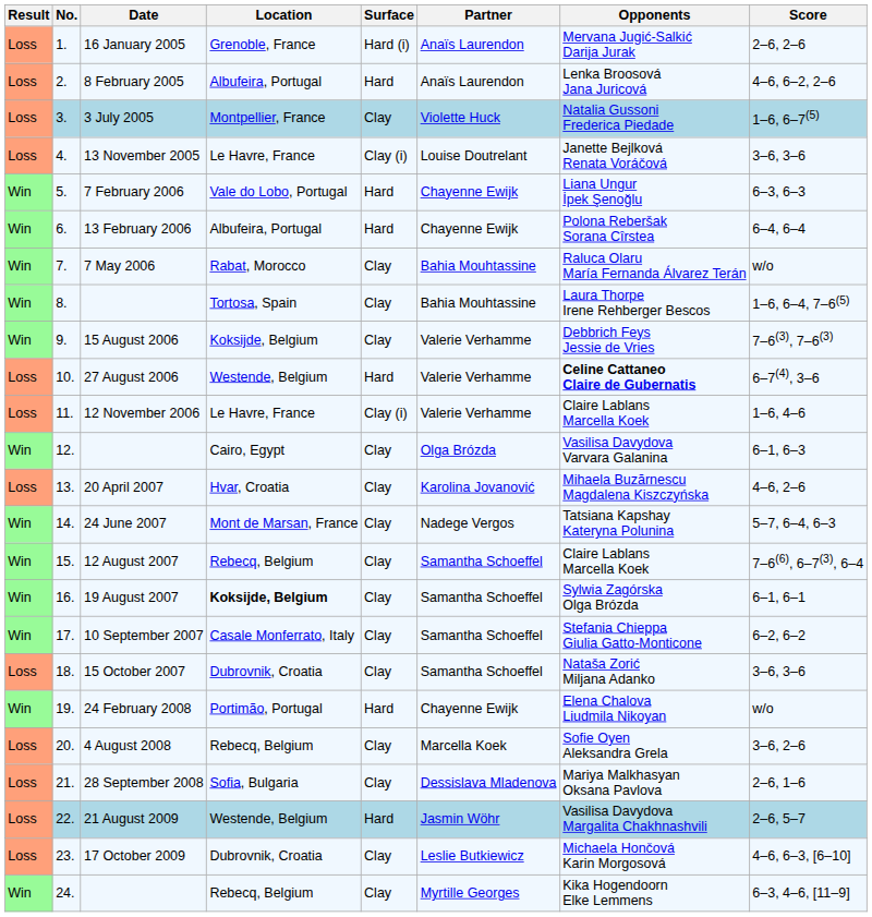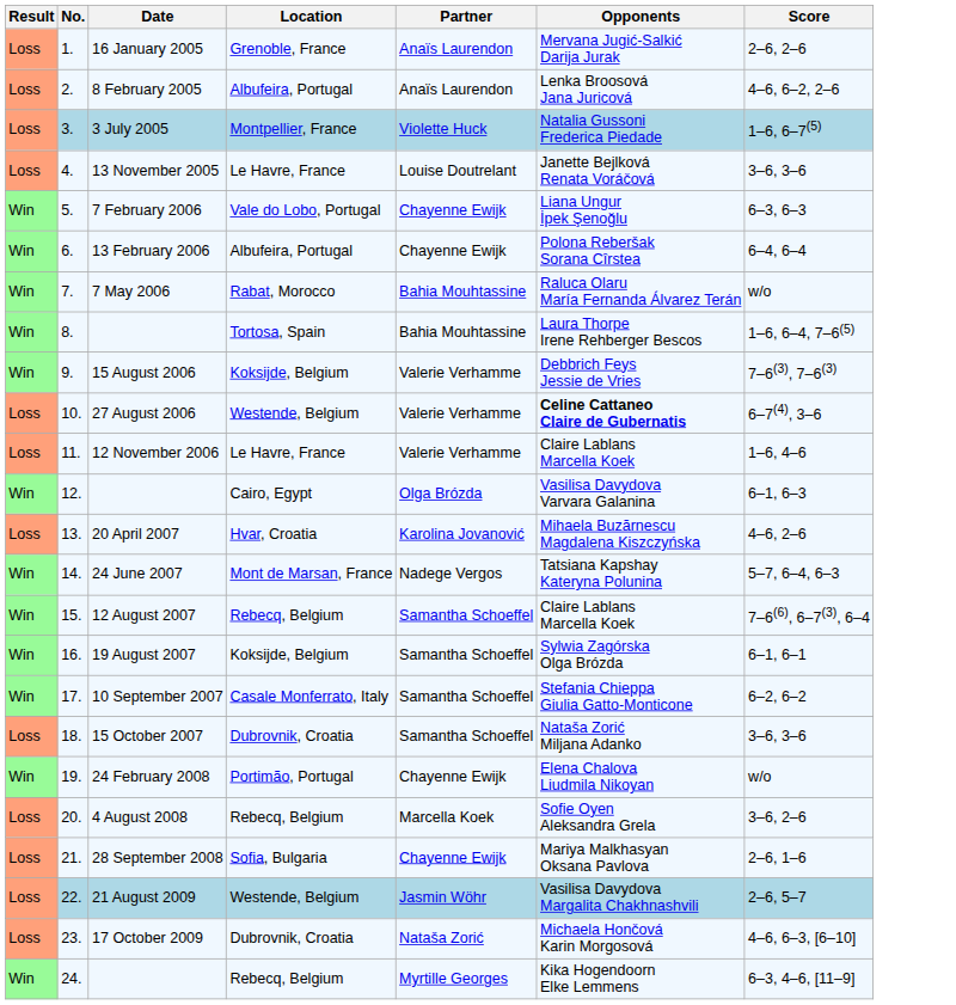 <table class="sortable wikitable">
 <tr>
 <th>Result</th>
 <th>No.</th>
 <th>Date</th>
 <th>Location</th>
-<th>Surface</th>
 <th>Partner</th>
 <th>Opponents</th>
 <th class="unsortable">Score</th>
 </tr>
 <tr style="background:#f0f8ff;">
 <td style="background:#ffa07a;">Loss</td>
 <td>1.</td>
 <td>16 January 2005</td>
 <td><a href='#'>Grenoble</a>, France</td>
-<td>Hard (i)</td>
 <td> <a href='#'>Anaïs Laurendon</a></td>
 <td> <a href='#'>Mervana Jugić-Salkić</a> <br>  <a href='#'>Darija Jurak</a></td>
 <td>2–6, 2–6</td>
 </tr>
 <tr style="background:#f0f8ff;">
 <td style="background:#ffa07a;">Loss</td>
 <td>2.</td>
 <td>8 February 2005</td>
 <td><a href='#'>Albufeira</a>, Portugal</td>
-<td>Hard</td>
 <td> Anaïs Laurendon</td>
 <td> Lenka Broosová <br>  <a href='#'>Jana Juricová</a></td>
 <td>4–6, 6–2, 2–6</td>
 </tr>
 <tr style="background:lightblue;">
 <td style="background:#ffa07a;">Loss</td>
 <td>3.</td>
 <td>3 July 2005</td>
 <td><a href='#'>Montpellier</a>, France</td>
-<td>Clay</td>
 <td> <a href='#'>Violette Huck</a></td>
 <td> <a href='#'>Natalia Gussoni</a> <br>  <a href='#'>Frederica Piedade</a></td>
 <td>1–6, 6–7<sup>(5)</sup></td>
 </tr>
 <tr style="background:#f0f8ff;">
 <td style="background:#ffa07a;">Loss</td>
 <td>4.</td>
 <td>13 November 2005</td>
 <td>Le Havre, France</td>
-<td>Clay (i)</td>
 <td> Louise Doutrelant</td>
 <td> Janette Bejlková  <br>  <a href='#'>Renata Voráčová</a></td>
 <td>3–6, 3–6</td>
 </tr>
 <tr style="background:#f0f8ff;">
 <td style="background:#98fb98;">Win</td>
 <td>5.</td>
 <td>7 February 2006</td>
 <td><a href='#'>Vale do Lobo</a>, Portugal</td>
-<td>Hard</td>
 <td> <a href='#'>Chayenne Ewijk</a></td>
 <td> <a href='#'>Liana Ungur</a>  <br>  <a href='#'>İpek Şenoğlu</a></td>
 <td>6–3, 6–3</td>
 </tr>
 <tr style="background:#f0f8ff;">
 <td style="background:#98fb98;">Win</td>
 <td>6.</td>
 <td>13 February 2006</td>
 <td>Albufeira, Portugal</td>
-<td>Hard</td>
 <td> Chayenne Ewijk</td>
 <td> <a href='#'>Polona Reberšak</a> <br>  <a href='#'>Sorana Cîrstea</a></td>
 <td>6–4, 6–4</td>
 </tr>
 <tr style="background:#f0f8ff;">
 <td style="background:#98fb98;">Win</td>
 <td>7.</td>
 <td>7 May 2006</td>
 <td><a href='#'>Rabat</a>, Morocco</td>
-<td>Clay</td>
 <td> <a href='#'>Bahia Mouhtassine</a></td>
 <td> <a href='#'>Raluca Olaru</a> <br>  <a href='#'>María Fernanda Álvarez Terán</a></td>
 <td>w/o</td>
 </tr>
 <tr style="background:#f0f8ff;">
 <td style="background:#98fb98;">Win</td>
 <td>8.</td>
 <td></td>
 <td><a href='#'>Tortosa</a>, Spain</td>
-<td>Clay</td>
 <td> Bahia Mouhtassine</td>
 <td> <a href='#'>Laura Thorpe</a> <br>  Irene Rehberger Bescos</td>
 <td>1–6, 6–4, 7–6<sup>(5)</sup></td>
 </tr>
 <tr style="background:#f0f8ff;">
 <td style="background:#98fb98;">Win</td>
 <td>9.</td>
 <td>15 August 2006</td>
 <td><a href='#'>Koksijde</a>, Belgium</td>
-<td>Clay</td>
 <td> Valerie Verhamme</td>
 <td> <a href='#'>Debbrich Feys</a> <br>  <a href='#'>Jessie de Vries</a></td>
 <td>7–6<sup>(3)</sup>, 7–6<sup>(3)</sup></td>
 </tr>
 <tr style="background:#f0f8ff;">
 <td style="background:#ffa07a;">Loss</td>
 <td>10.</td>
 <td>27 August 2006</td>
 <td><a href='#'>Westende</a>, Belgium</td>
-<td>Hard</td>
 <td> Valerie Verhamme</td>
 <td><strong> Celine Cattaneo <br>  <a href='#'>Claire de Gubernatis</a></strong></td>
 <td>6–7<sup>(4)</sup>, 3–6</td>
 </tr>
 <tr style="background:#f0f8ff;">
 <td style="background:#ffa07a;">Loss</td>
 <td>11.</td>
 <td>12 November 2006</td>
 <td>Le Havre, France</td>
-<td>Clay (i)</td>
 <td> Valerie Verhamme</td>
 <td> Claire Lablans <br>  <a href='#'>Marcella Koek</a></td>
 <td>1–6, 4–6</td>
 </tr>
 <tr style="background:#f0f8ff;">
 <td style="background:#98fb98;">Win</td>
 <td>12.</td>
 <td></td>
 <td>Cairo, Egypt</td>
-<td>Clay</td>
 <td> <a href='#'>Olga Brózda</a></td>
 <td> <a href='#'>Vasilisa Davydova</a> <br>  Varvara Galanina</td>
 <td>6–1, 6–3</td>
 </tr>
 <tr style="background:#f0f8ff;">
 <td style="background:#ffa07a;">Loss</td>
 <td>13.</td>
 <td>20 April 2007</td>
 <td><a href='#'>Hvar</a>, Croatia</td>
-<td>Clay</td>
 <td> <a href='#'>Karolina Jovanović</a></td>
 <td> <a href='#'>Mihaela Buzărnescu</a> <br>  <a href='#'>Magdalena Kiszczyńska</a></td>
 <td>4–6, 2–6</td>
 </tr>
 <tr style="background:#f0f8ff;">
 <td style="background:#98fb98;">Win</td>
 <td>14.</td>
 <td>24 June 2007</td>
 <td><a href='#'>Mont de Marsan</a>, France</td>
-<td>Clay</td>
 <td> Nadege Vergos</td>
 <td> Tatsiana Kapshay <br>  <a href='#'>Kateryna Polunina</a></td>
 <td>5–7, 6–4, 6–3</td>
 </tr>
 <tr style="background:#f0f8ff;">
 <td style="background:#98fb98;">Win</td>
 <td>15.</td>
 <td>12 August 2007</td>
 <td><a href='#'>Rebecq</a>, Belgium</td>
-<td>Clay</td>
 <td> <a href='#'>Samantha Schoeffel</a></td>
 <td> Claire Lablans <br>  Marcella Koek</td>
 <td>7–6<sup>(6)</sup>, 6–7<sup>(3)</sup>, 6–4</td>
 </tr>
 <tr style="background:#f0f8ff;">
 <td style="background:#98fb98;">Win</td>
 <td>16.</td>
 <td>19 August 2007</td>
-<td><strong>Koksijde, Belgium</strong></td>
-<td>Clay</td>
+<td>Koksijde, Belgium</td>
 <td> Samantha Schoeffel</td>
 <td> <a href='#'>Sylwia Zagórska</a> <br>  Olga Brózda</td>
 <td>6–1, 6–1</td>
 </tr>
 <tr style="background:#f0f8ff;">
 <td style="background:#98fb98;">Win</td>
 <td>17.</td>
 <td>10 September 2007</td>
 <td><a href='#'>Casale Monferrato</a>, Italy</td>
-<td>Clay</td>
 <td> Samantha Schoeffel</td>
 <td> <a href='#'>Stefania Chieppa</a> <br>  <a href='#'>Giulia Gatto-Monticone</a></td>
 <td>6–2, 6–2</td>
 </tr>
 <tr style="background:#f0f8ff;">
 <td style="background:#ffa07a;">Loss</td>
 <td>18.</td>
 <td>15 October 2007</td>
 <td><a href='#'>Dubrovnik</a>, Croatia</td>
-<td>Clay</td>
 <td> Samantha Schoeffel</td>
 <td> <a href='#'>Nataša Zorić</a> <br>  Miljana Adanko</td>
 <td>3–6, 3–6</td>
 </tr>
 <tr style="background:#f0f8ff;">
 <td style="background:#98fb98;">Win</td>
 <td>19.</td>
 <td>24 February 2008</td>
 <td><a href='#'>Portimão</a>, Portugal</td>
-<td>Hard</td>
 <td> Chayenne Ewijk</td>
 <td> <a href='#'>Elena Chalova</a> <br>  <a href='#'>Liudmila Nikoyan</a></td>
 <td>w/o</td>
 </tr>
 <tr style="background:#f0f8ff;">
 <td style="background:#ffa07a;">Loss</td>
 <td>20.</td>
 <td>4 August 2008</td>
 <td>Rebecq, Belgium</td>
-<td>Clay</td>
 <td> Marcella Koek</td>
 <td> <a href='#'>Sofie Oyen</a> <br>  Aleksandra Grela</td>
 <td>3–6, 2–6</td>
 </tr>
 <tr style="background:#f0f8ff;">
 <td style="background:#ffa07a;">Loss</td>
 <td>21.</td>
 <td>28 September 2008</td>
 <td><a href='#'>Sofia</a>, Bulgaria</td>
-<td>Clay</td>
-<td> <a href='#'>Dessislava Mladenova</a></td>
+<td> <a href='#'>Chayenne Ewijk</a></td>
 <td> Mariya Malkhasyan <br>  Oksana Pavlova</td>
 <td>2–6, 1–6</td>
 </tr>
 <tr style="background:lightblue;">
 <td style="background:#ffa07a;">Loss</td>
 <td>22.</td>
 <td>21 August 2009</td>
 <td>Westende, Belgium</td>
-<td>Hard</td>
 <td> <a href='#'>Jasmin Wöhr</a></td>
 <td> Vasilisa Davydova <br>  <a href='#'>Margalita Chakhnashvili</a></td>
 <td>2–6, 5–7</td>
 </tr>
 <tr style="background:#f0f8ff;">
 <td style="background:#ffa07a;">Loss</td>
 <td>23.</td>
 <td>17 October 2009</td>
 <td>Dubrovnik, Croatia</td>
-<td>Clay</td>
-<td> <a href='#'>Leslie Butkiewicz</a></td>
+<td> <a href='#'>Nataša Zorić</a></td>
 <td> <a href='#'>Michaela Hončová</a> <br>  Karin Morgosová</td>
 <td>4–6, 6–3, [6–10]</td>
 </tr>
 <tr style="background:#f0f8ff;">
 <td style="background:#98fb98;">Win</td>
 <td>24.</td>
 <td></td>
 <td>Rebecq, Belgium</td>
-<td>Clay</td>
 <td> <a href='#'>Myrtille Georges</a></td>
 <td> Kika Hogendoorn <br>  Elke Lemmens</td>
 <td>6–3, 4–6, [11–9]</td>
 </tr>
 </table>
